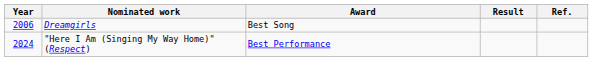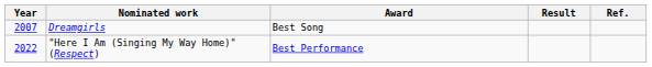 <table class="wikitable" style="width:70%;">
 <tr>
 <th style="width:3%;">Year</th>
 <th style="width:20%;">Nominated work</th>
 <th style="width:23%;">Award</th>
 <th style="width:5%;">Result</th>
 <th style="width:5%;">Ref.</th>
 </tr>
 <tr>
-<td align="center"><a href='#'>2006</a></td>
+<td align="center"><a href='#'>2007</a></td>
 <td><em><a href='#'>Dreamgirls</a></em></td>
 <td>Best Song</td>
 <td></td>
 <td align="center"></td>
 </tr>
 <tr>
-<td align="center"><a href='#'>2024</a></td>
+<td align="center"><a href='#'>2022</a></td>
 <td>"Here I Am (Singing My Way Home)" (<em><a href='#'>Respect</a></em>)</td>
 <td><a href='#'>Best Performance</a></td>
 <td></td>
 <td style="text-align:center;"></td>
 </tr>
 </table>
